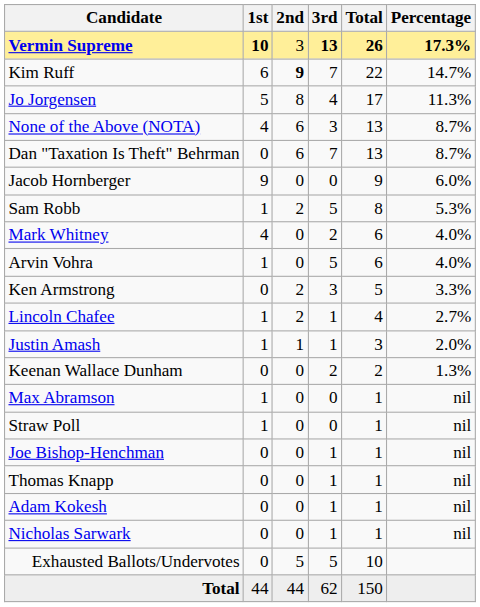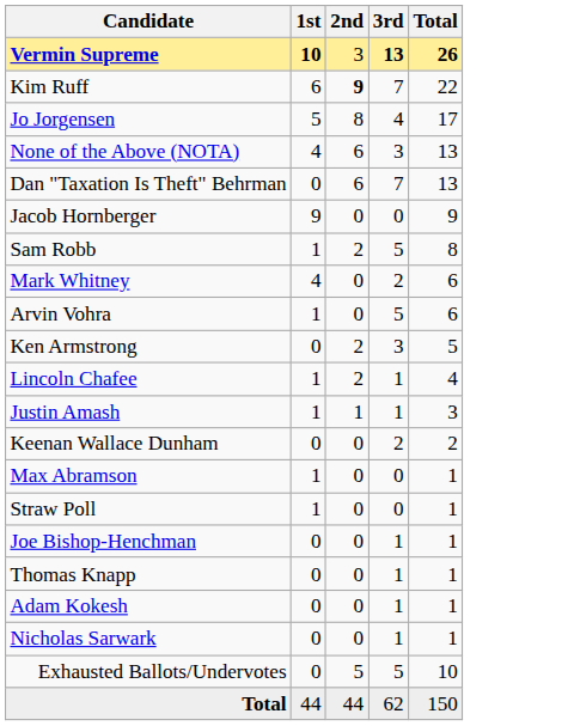 <table class="wikitable" style="text-align:right;">
 <tr>
 <th>Candidate</th>
 <th>1st</th>
 <th>2nd</th>
 <th>3rd</th>
 <th>Total</th>
-<th>Percentage</th>
 </tr>
 <tr style="background:#ffef99;">
 <td style="text-align:left;"><strong><a href='#'>Vermin Supreme</a></strong></td>
 <td><strong>10</strong></td>
 <td>3</td>
 <td><strong>13</strong></td>
 <td><strong>26</strong></td>
-<td><strong>17.3%</strong></td>
 </tr>
 <tr>
 <td style="text-align:left;">Kim Ruff</td>
 <td>6</td>
 <td><strong>9</strong></td>
 <td>7</td>
 <td>22</td>
-<td>14.7%</td>
 </tr>
 <tr>
 <td style="text-align:left;"><a href='#'>Jo Jorgensen</a></td>
 <td>5</td>
 <td>8</td>
 <td>4</td>
 <td>17</td>
-<td>11.3%</td>
 </tr>
 <tr>
 <td style="text-align:left;"><a href='#'>None of the Above (NOTA)</a></td>
 <td>4</td>
 <td>6</td>
 <td>3</td>
 <td>13</td>
-<td>8.7%</td>
 </tr>
 <tr>
 <td style="text-align:left;">Dan "Taxation Is Theft" Behrman</td>
 <td>0</td>
 <td>6</td>
 <td>7</td>
 <td>13</td>
-<td>8.7%</td>
 </tr>
 <tr>
 <td style="text-align:left;">Jacob Hornberger </td>
 <td>9</td>
 <td>0</td>
 <td>0</td>
 <td>9</td>
-<td>6.0%</td>
 </tr>
 <tr>
 <td style="text-align:left;">Sam Robb</td>
 <td>1</td>
 <td>2</td>
 <td>5</td>
 <td>8</td>
-<td>5.3%</td>
 </tr>
 <tr>
 <td style="text-align:left;"><a href='#'>Mark Whitney</a> </td>
 <td>4</td>
 <td>0</td>
 <td>2</td>
 <td>6</td>
-<td>4.0%</td>
 </tr>
 <tr>
 <td style="text-align:left;">Arvin Vohra</td>
 <td>1</td>
 <td>0</td>
 <td>5</td>
 <td>6</td>
-<td>4.0%</td>
 </tr>
 <tr>
 <td style="text-align:left;">Ken Armstrong</td>
 <td>0</td>
 <td>2</td>
 <td>3</td>
 <td>5</td>
-<td>3.3%</td>
 </tr>
 <tr>
 <td style="text-align:left;"><a href='#'>Lincoln Chafee</a> </td>
 <td>1</td>
 <td>2</td>
 <td>1</td>
 <td>4</td>
-<td>2.7%</td>
 </tr>
 <tr>
 <td style="text-align:left;"><a href='#'>Justin Amash</a> </td>
 <td>1</td>
 <td>1</td>
 <td>1</td>
 <td>3</td>
-<td>2.0%</td>
 </tr>
 <tr>
 <td style="text-align:left;">Keenan Wallace Dunham</td>
 <td>0</td>
 <td>0</td>
 <td>2</td>
 <td>2</td>
-<td>1.3%</td>
 </tr>
 <tr>
 <td style="text-align:left;"><a href='#'>Max Abramson</a></td>
 <td>1</td>
 <td>0</td>
 <td>0</td>
 <td>1</td>
-<td>nil</td>
 </tr>
 <tr>
 <td style="text-align:left;">Straw Poll </td>
 <td>1</td>
 <td>0</td>
 <td>0</td>
 <td>1</td>
-<td>nil</td>
 </tr>
 <tr>
 <td style="text-align:left;"><a href='#'>Joe Bishop-Henchman</a> </td>
 <td>0</td>
 <td>0</td>
 <td>1</td>
 <td>1</td>
-<td>nil</td>
 </tr>
 <tr>
 <td style="text-align:left;">Thomas Knapp </td>
 <td>0</td>
 <td>0</td>
 <td>1</td>
 <td>1</td>
-<td>nil</td>
 </tr>
 <tr>
 <td style="text-align:left;"><a href='#'>Adam Kokesh</a> </td>
 <td>0</td>
 <td>0</td>
 <td>1</td>
 <td>1</td>
-<td>nil</td>
 </tr>
 <tr>
 <td style="text-align:left;"><a href='#'>Nicholas Sarwark</a> </td>
 <td>0</td>
 <td>0</td>
 <td>1</td>
 <td>1</td>
-<td>nil</td>
 </tr>
 <tr>
 <td>Exhausted Ballots/Undervotes</td>
 <td>0</td>
 <td>5</td>
 <td>5</td>
 <td>10</td>
-<td></td>
 </tr>
 <tr style="background:#eee;">
 <td style="margin-right:0.50px"><strong>Total</strong></td>
 <td>44</td>
 <td>44</td>
 <td>62</td>
 <td style="margin-right:0.50px">150</td>
-<td style="margin-right:0.50px"></td>
 </tr>
 </table>
